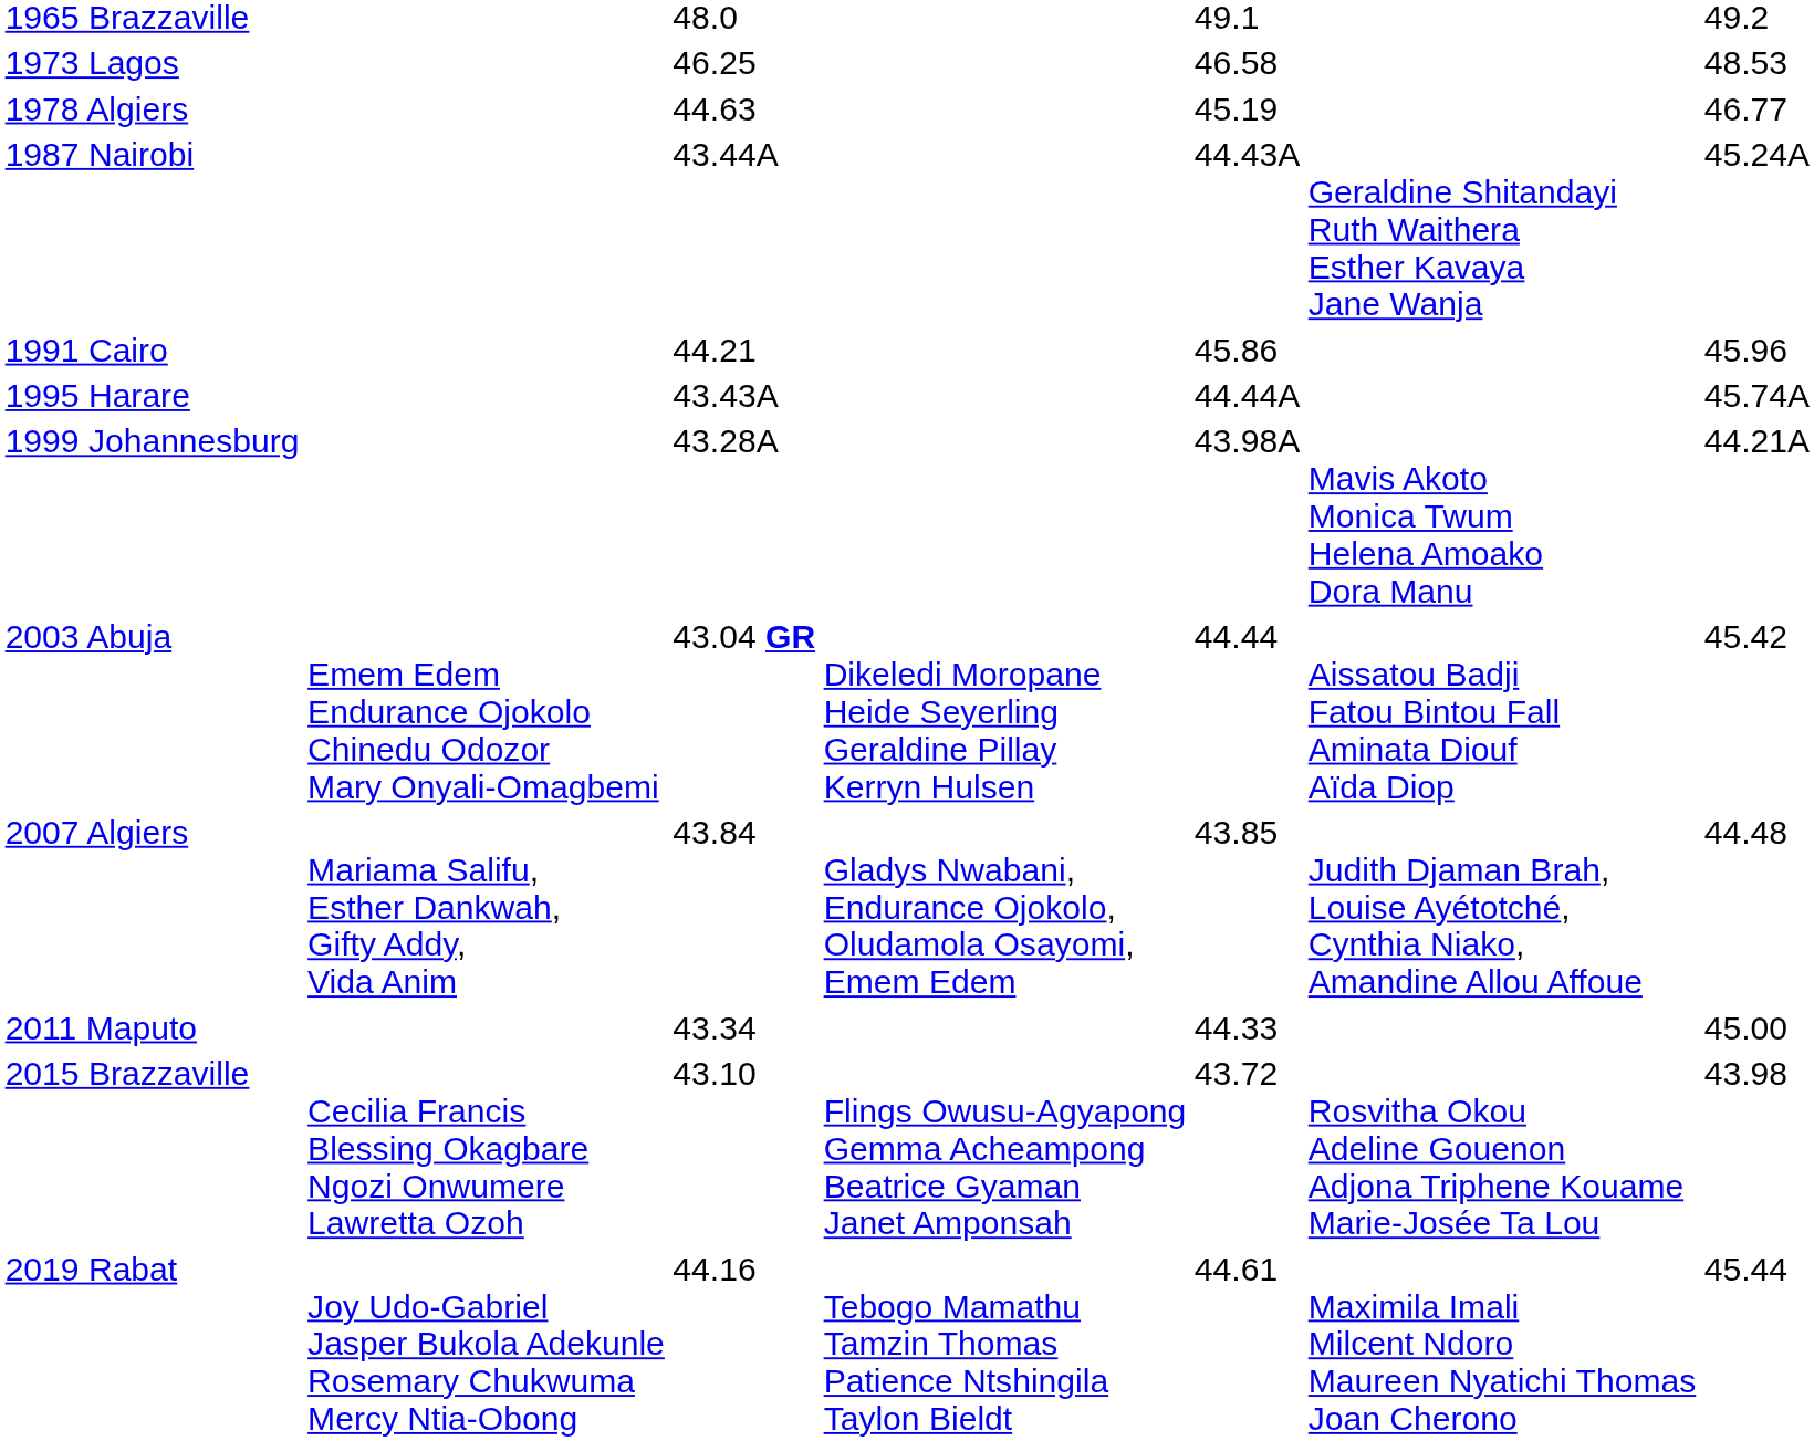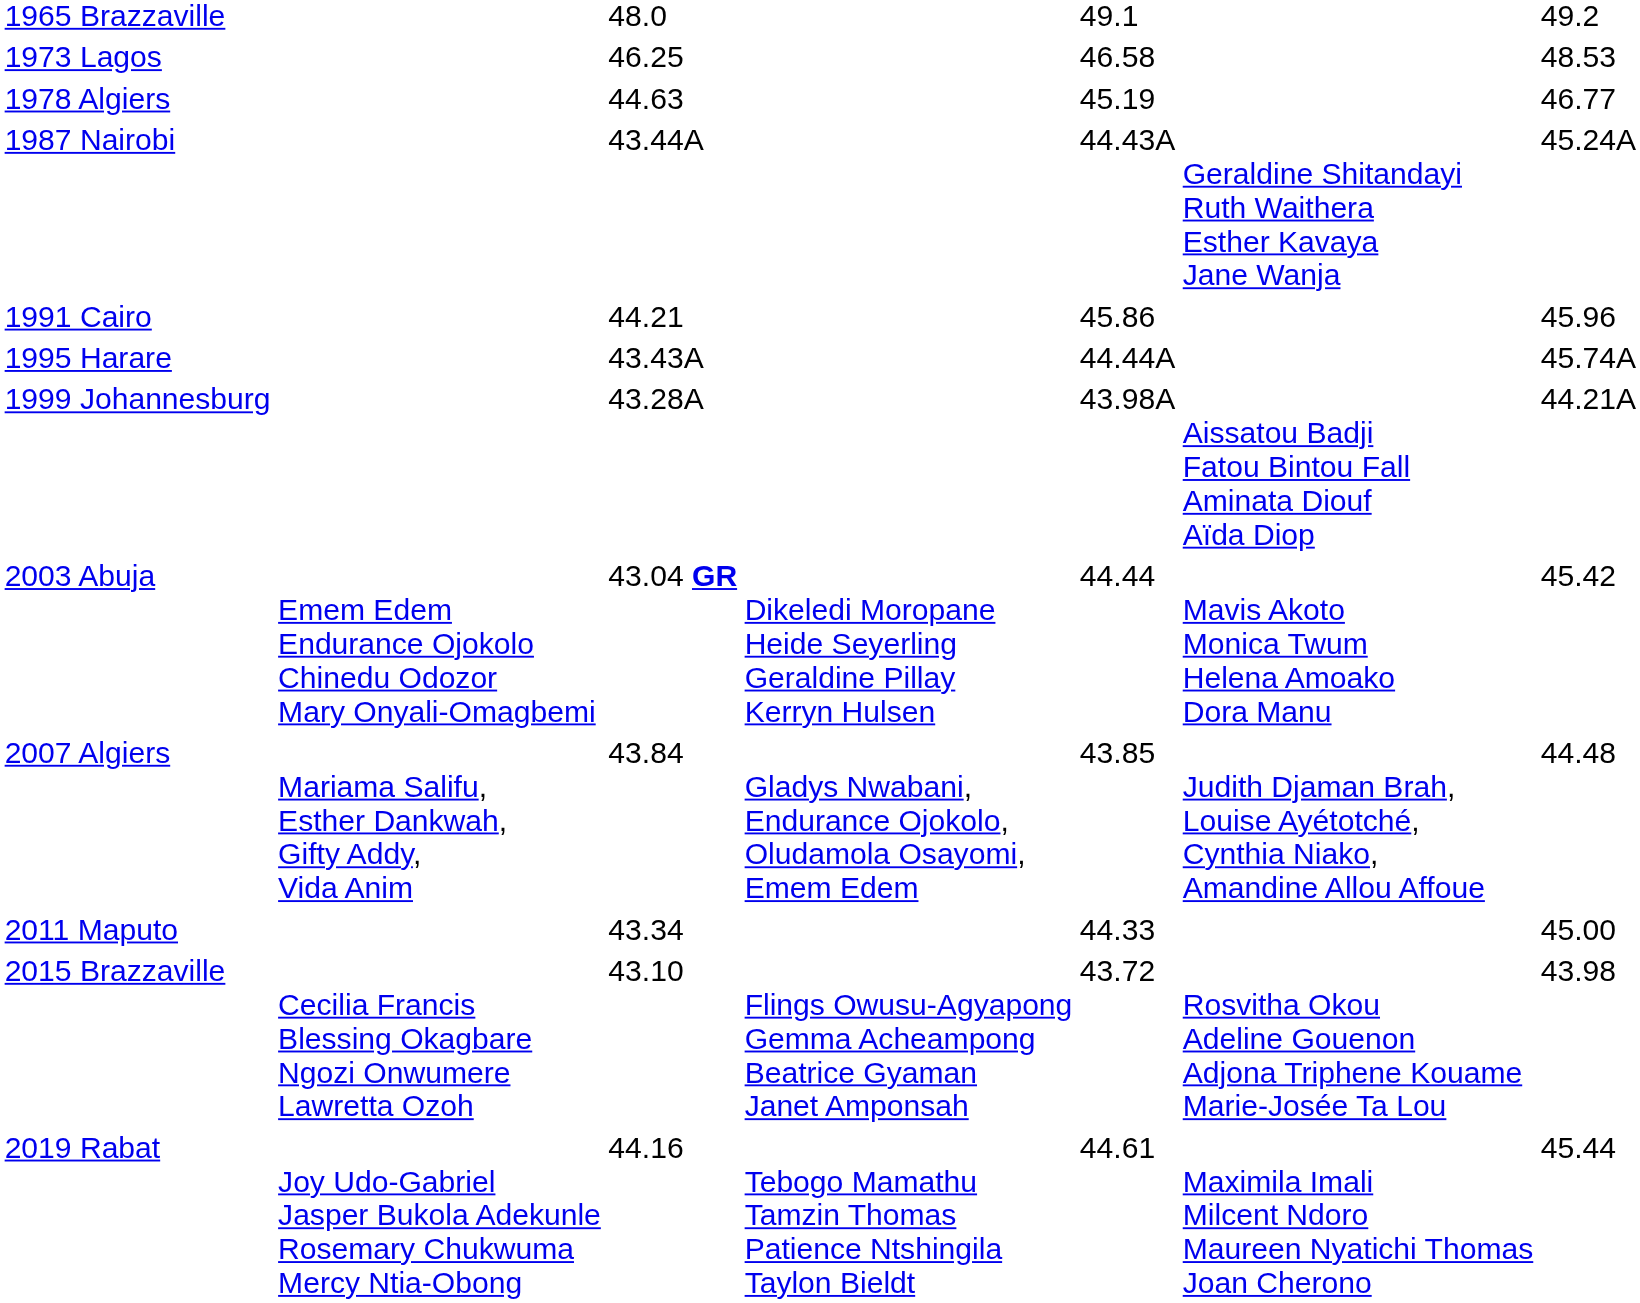 <table>
 <tr valign="top">
 <td><a href='#'>1965 Brazzaville</a><br></td>
 <td></td>
 <td>48.0</td>
 <td></td>
 <td>49.1</td>
 <td></td>
 <td>49.2</td>
 </tr>
 <tr valign="top">
 <td><a href='#'>1973 Lagos</a><br></td>
 <td></td>
 <td>46.25</td>
 <td></td>
 <td>46.58</td>
 <td></td>
 <td>48.53</td>
 </tr>
 <tr valign="top">
 <td><a href='#'>1978 Algiers</a><br></td>
 <td></td>
 <td>44.63</td>
 <td></td>
 <td>45.19</td>
 <td></td>
 <td>46.77</td>
 </tr>
 <tr valign="top">
 <td><a href='#'>1987 Nairobi</a><br></td>
 <td></td>
 <td>43.44A</td>
 <td></td>
 <td>44.43A</td>
 <td><br><a href='#'>Geraldine Shitandayi</a><br><a href='#'>Ruth Waithera</a><br><a href='#'>Esther Kavaya</a><br><a href='#'>Jane Wanja</a></td>
 <td>45.24A </td>
 </tr>
 <tr valign="top">
 <td><a href='#'>1991 Cairo</a><br></td>
 <td></td>
 <td>44.21</td>
 <td></td>
 <td>45.86</td>
 <td></td>
 <td>45.96</td>
 </tr>
 <tr valign="top">
 <td><a href='#'>1995 Harare</a><br></td>
 <td></td>
 <td>43.43A</td>
 <td></td>
 <td>44.44A</td>
 <td></td>
 <td>45.74A</td>
 </tr>
 <tr valign="top">
 <td><a href='#'>1999 Johannesburg</a><br></td>
 <td></td>
 <td>43.28A</td>
 <td></td>
 <td>43.98A</td>
-<td><br><a href='#'>Mavis Akoto</a><br><a href='#'>Monica Twum</a><br><a href='#'>Helena Amoako</a><br><a href='#'>Dora Manu</a></td>
+<td><br><a href='#'>Aissatou Badji</a><br><a href='#'>Fatou Bintou Fall</a><br><a href='#'>Aminata Diouf</a><br><a href='#'>Aïda Diop</a></td>
 <td>44.21A</td>
 </tr>
 <tr valign="top">
 <td><a href='#'>2003 Abuja</a><br></td>
 <td><br><a href='#'>Emem Edem</a><br><a href='#'>Endurance Ojokolo</a><br><a href='#'>Chinedu Odozor</a><br><a href='#'>Mary Onyali-Omagbemi</a></td>
 <td>43.04 <strong><a href='#'>GR</a></strong></td>
 <td><br><a href='#'>Dikeledi Moropane</a><br><a href='#'>Heide Seyerling</a><br><a href='#'>Geraldine Pillay</a><br><a href='#'>Kerryn Hulsen</a></td>
 <td>44.44</td>
-<td><br><a href='#'>Aissatou Badji</a><br><a href='#'>Fatou Bintou Fall</a><br><a href='#'>Aminata Diouf</a><br><a href='#'>Aïda Diop</a></td>
+<td><br><a href='#'>Mavis Akoto</a><br><a href='#'>Monica Twum</a><br><a href='#'>Helena Amoako</a><br><a href='#'>Dora Manu</a></td>
 <td>45.42</td>
 </tr>
 <tr valign="top">
 <td><a href='#'>2007 Algiers</a><br></td>
 <td><br><a href='#'>Mariama Salifu</a>,<br><a href='#'>Esther Dankwah</a>,<br><a href='#'>Gifty Addy</a>,<br><a href='#'>Vida Anim</a></td>
 <td>43.84</td>
 <td><br><a href='#'>Gladys Nwabani</a>,<br><a href='#'>Endurance Ojokolo</a>,<br><a href='#'>Oludamola Osayomi</a>,<br><a href='#'>Emem Edem</a></td>
 <td>43.85</td>
 <td><br><a href='#'>Judith Djaman Brah</a>,<br><a href='#'>Louise Ayétotché</a>,<br><a href='#'>Cynthia Niako</a>,<br><a href='#'>Amandine Allou Affoue</a></td>
 <td>44.48</td>
 </tr>
 <tr valign="top">
 <td><a href='#'>2011 Maputo</a><br></td>
 <td></td>
 <td>43.34</td>
 <td></td>
 <td>44.33</td>
 <td></td>
 <td>45.00</td>
 </tr>
 <tr valign="top">
 <td><a href='#'>2015 Brazzaville</a><br></td>
 <td><br><a href='#'>Cecilia Francis</a><br><a href='#'>Blessing Okagbare</a><br><a href='#'>Ngozi Onwumere</a><br><a href='#'>Lawretta Ozoh</a></td>
 <td>43.10</td>
 <td><br><a href='#'>Flings Owusu-Agyapong</a><br><a href='#'>Gemma Acheampong</a><br><a href='#'>Beatrice Gyaman</a><br><a href='#'>Janet Amponsah</a></td>
 <td>43.72</td>
 <td><br><a href='#'>Rosvitha Okou</a><br><a href='#'>Adeline Gouenon</a><br><a href='#'>Adjona Triphene Kouame</a><br><a href='#'>Marie-Josée Ta Lou</a></td>
 <td>43.98</td>
 </tr>
 <tr valign="top">
 <td><a href='#'>2019 Rabat</a><br></td>
 <td><br><a href='#'>Joy Udo-Gabriel</a><br><a href='#'>Jasper Bukola Adekunle</a><br><a href='#'>Rosemary Chukwuma</a><br><a href='#'>Mercy Ntia-Obong</a></td>
 <td>44.16</td>
 <td><br><a href='#'>Tebogo Mamathu</a><br><a href='#'>Tamzin Thomas</a><br><a href='#'>Patience Ntshingila</a><br><a href='#'>Taylon Bieldt</a></td>
 <td>44.61</td>
 <td><br><a href='#'>Maximila Imali</a><br><a href='#'>Milcent Ndoro</a><br><a href='#'>Maureen Nyatichi Thomas</a><br><a href='#'>Joan Cherono</a></td>
 <td>45.44</td>
 </tr>
 </table>
